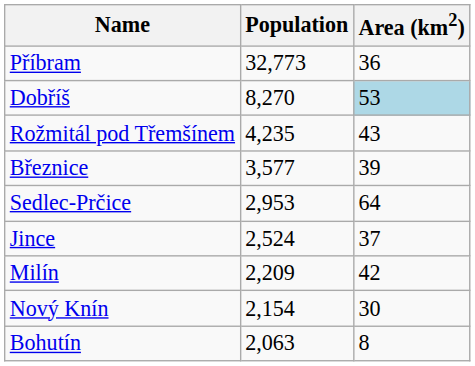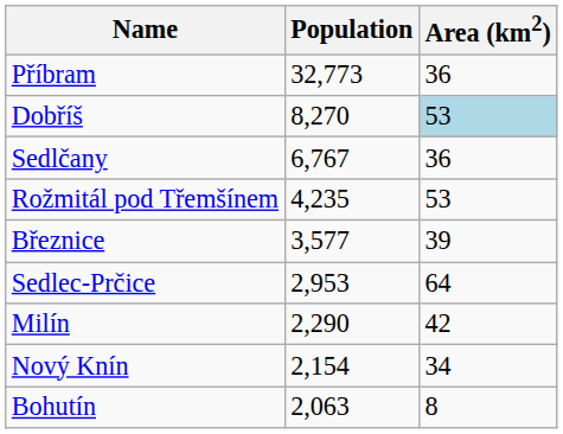 <table class="wikitable sortable">
 <tr>
 <th>Name</th>
 <th>Population</th>
 <th>Area (km<sup>2</sup>)</th>
 </tr>
 <tr>
 <td><a href='#'>Příbram</a></td>
 <td>32,773</td>
 <td>36</td>
 </tr>
 <tr>
 <td><a href='#'>Dobříš</a></td>
 <td>8,270</td>
 <td style="background: lightblue;">53</td>
 </tr>
 <tr>
+<td><a href='#'>Sedlčany</a></td>
+<td>6,767</td>
+<td>36</td>
+</tr>
+<tr>
 <td><a href='#'>Rožmitál pod Třemšínem</a></td>
 <td>4,235</td>
-<td>43</td>
+<td>53</td>
 </tr>
 <tr>
 <td><a href='#'>Březnice</a></td>
 <td>3,577</td>
 <td>39</td>
 </tr>
 <tr>
 <td><a href='#'>Sedlec-Prčice</a></td>
 <td>2,953</td>
 <td>64</td>
 </tr>
 <tr>
-<td><a href='#'>Jince</a></td>
-<td>2,524</td>
-<td>37</td>
-</tr>
-<tr>
 <td><a href='#'>Milín</a></td>
-<td>2,209</td>
+<td>2,290</td>
 <td>42</td>
 </tr>
 <tr>
 <td><a href='#'>Nový Knín</a></td>
 <td>2,154</td>
-<td>30</td>
+<td>34</td>
 </tr>
 <tr>
 <td><a href='#'>Bohutín</a></td>
 <td>2,063</td>
 <td>8</td>
 </tr>
 </table>
